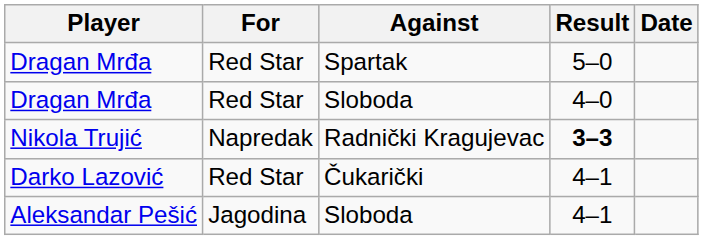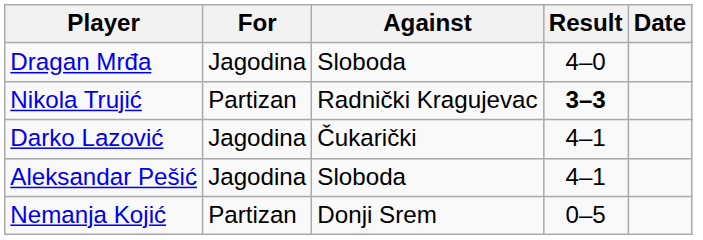 <table class="wikitable">
 <tr>
 <th>Player</th>
 <th>For</th>
 <th>Against</th>
 <th style="text-align:center">Result</th>
 <th>Date</th>
 </tr>
 <tr>
 <td> <a href='#'>Dragan Mrđa</a></td>
-<td>Red Star</td>
-<td>Spartak</td>
-<td style="text-align:center">5–0</td>
-<td></td>
-</tr>
-<tr>
-<td> <a href='#'>Dragan Mrđa</a></td>
-<td>Red Star</td>
+<td>Jagodina</td>
 <td>Sloboda</td>
 <td style="text-align:center">4–0</td>
 <td></td>
 </tr>
 <tr>
 <td> <a href='#'>Nikola Trujić</a></td>
-<td>Napredak</td>
+<td>Partizan</td>
 <td>Radnički Kragujevac</td>
 <td style="text-align:center"><strong>3–3</strong></td>
 <td></td>
 </tr>
 <tr>
 <td> <a href='#'>Darko Lazović</a></td>
-<td>Red Star</td>
+<td>Jagodina</td>
 <td>Čukarički</td>
 <td style="text-align:center">4–1</td>
 <td></td>
 </tr>
 <tr>
 <td> <a href='#'>Aleksandar Pešić</a></td>
 <td>Jagodina</td>
 <td>Sloboda</td>
 <td style="text-align:center">4–1</td>
 <td></td>
 </tr>
+<tr>
+<td> <a href='#'>Nemanja Kojić</a></td>
+<td>Partizan</td>
+<td>Donji Srem</td>
+<td style="text-align:center">0–5</td>
+<td></td>
+</tr>
 </table>
